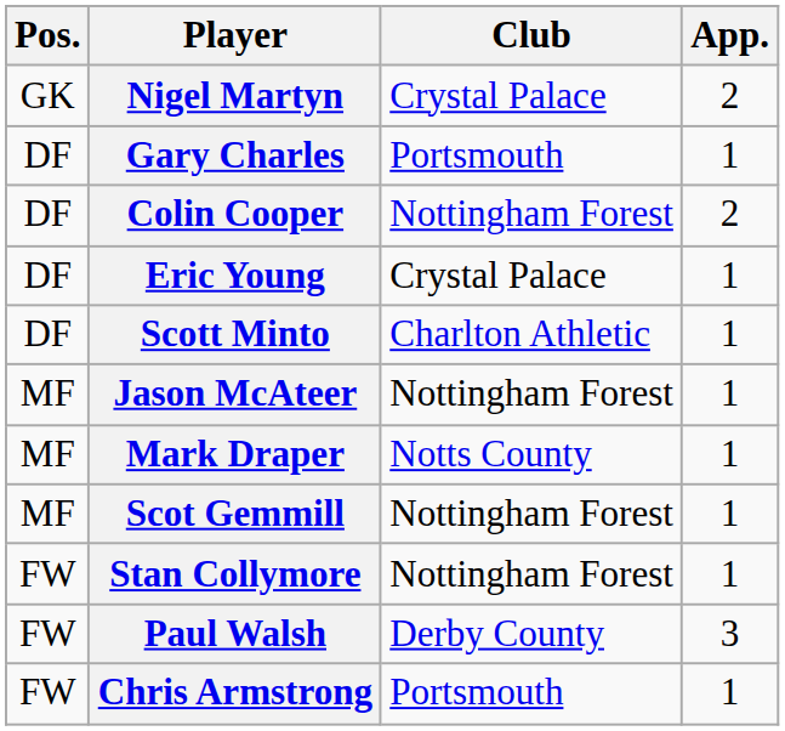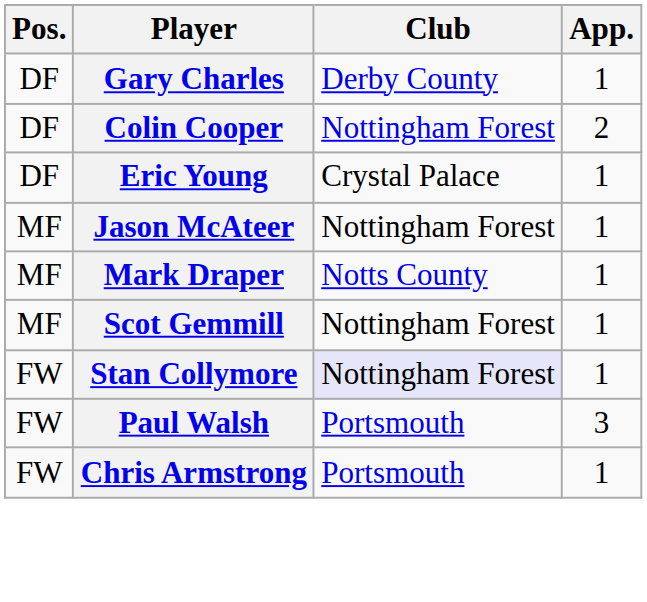 <table class="wikitable plainrowheaders" style="text-align: left">
 <tr>
 <th scope=col>Pos.</th>
 <th scope=col>Player</th>
 <th scope=col>Club</th>
 <th scope=col>App.</th>
 </tr>
 <tr>
-<td style=text-align:center>GK</td>
-<th scope=row><a href='#'>Nigel Martyn</a></th>
-<td><a href='#'>Crystal Palace</a></td>
-<td style=text-align:center>2</td>
-</tr>
-<tr>
 <td style=text-align:center>DF</td>
 <th scope=row><a href='#'>Gary Charles</a></th>
-<td><a href='#'>Portsmouth</a></td>
+<td><a href='#'>Derby County</a></td>
 <td style=text-align:center>1</td>
 </tr>
 <tr>
 <td style=text-align:center>DF</td>
 <th scope=row><a href='#'>Colin Cooper</a> </th>
 <td><a href='#'>Nottingham Forest</a></td>
 <td style=text-align:center>2</td>
 </tr>
 <tr>
 <td style=text-align:center>DF</td>
 <th scope=row><a href='#'>Eric Young</a></th>
 <td>Crystal Palace</td>
-<td style=text-align:center>1</td>
-</tr>
-<tr>
-<td style=text-align:center>DF</td>
-<th scope=row><a href='#'>Scott Minto</a></th>
-<td><a href='#'>Charlton Athletic</a></td>
 <td style=text-align:center>1</td>
 </tr>
 <tr>
 <td style=text-align:center>MF</td>
 <th scope=row><a href='#'>Jason McAteer</a></th>
 <td>Nottingham Forest</td>
 <td style=text-align:center>1</td>
 </tr>
 <tr>
 <td style=text-align:center>MF</td>
 <th scope=row><a href='#'>Mark Draper</a></th>
 <td><a href='#'>Notts County</a></td>
 <td style=text-align:center>1</td>
 </tr>
 <tr>
 <td style=text-align:center>MF</td>
 <th scope=row><a href='#'>Scot Gemmill</a></th>
 <td>Nottingham Forest</td>
 <td style=text-align:center>1</td>
 </tr>
 <tr>
 <td style=text-align:center>FW</td>
 <th scope=row><a href='#'>Stan Collymore</a></th>
-<td>Nottingham Forest</td>
+<td style="background: lavender;">Nottingham Forest</td>
 <td style=text-align:center>1</td>
 </tr>
 <tr>
 <td style=text-align:center>FW</td>
 <th scope=row><a href='#'>Paul Walsh</a></th>
-<td><a href='#'>Derby County</a></td>
+<td><a href='#'>Portsmouth</a></td>
 <td style=text-align:center>3</td>
 </tr>
 <tr>
 <td style=text-align:center>FW</td>
 <th scope=row><a href='#'>Chris Armstrong</a></th>
 <td><a href='#'>Portsmouth</a></td>
 <td style=text-align:center>1</td>
 </tr>
 </table>
